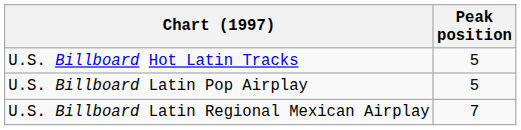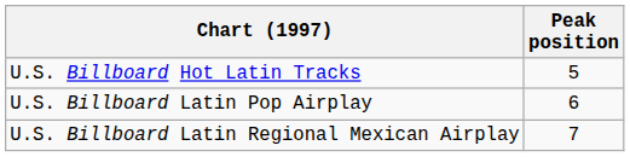 <table class="wikitable">
 <tr>
 <th align="left">Chart (1997)</th>
 <th align="left">Peak<br>position</th>
 </tr>
 <tr>
 <td align="left">U.S. <a href='#'><em>Billboard</em></a> <a href='#'>Hot Latin Tracks</a></td>
 <td align="center">5</td>
 </tr>
 <tr>
 <td align="left">U.S. <em>Billboard</em> Latin Pop Airplay</td>
-<td align="center">5</td>
+<td align="center">6</td>
 </tr>
 <tr>
 <td align="left">U.S. <em>Billboard</em> Latin Regional Mexican Airplay</td>
 <td align="center">7</td>
 </tr>
 </table>
